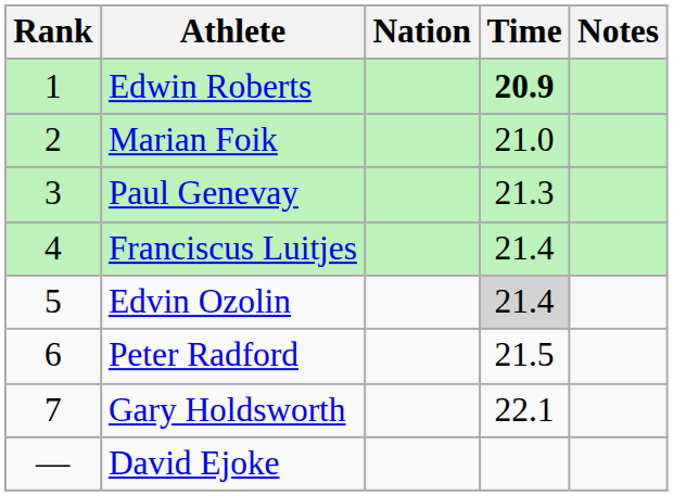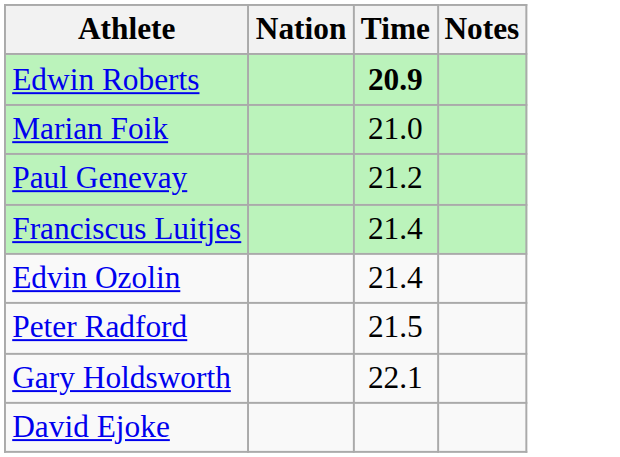 <table class="wikitable sortable" style="text-align:center">
 <tr>
-<th>Rank</th>
 <th>Athlete</th>
 <th>Nation</th>
 <th>Time</th>
 <th>Notes</th>
 </tr>
 <tr bgcolor=bbf3bb>
-<td>1</td>
 <td align=left><a href='#'>Edwin Roberts</a></td>
 <td align=left></td>
 <td><strong>20.9</strong></td>
 <td></td>
 </tr>
 <tr bgcolor=bbf3bb>
-<td>2</td>
 <td align=left><a href='#'>Marian Foik</a></td>
 <td align=left></td>
 <td>21.0</td>
 <td></td>
 </tr>
 <tr bgcolor=bbf3bb>
-<td>3</td>
 <td align=left><a href='#'>Paul Genevay</a></td>
 <td align=left></td>
-<td>21.3</td>
+<td>21.2</td>
 <td></td>
 </tr>
 <tr bgcolor=bbf3bb>
-<td>4</td>
 <td align=left><a href='#'>Franciscus Luitjes</a></td>
 <td align=left></td>
 <td>21.4</td>
 <td></td>
 </tr>
 <tr>
-<td>5</td>
 <td align=left><a href='#'>Edvin Ozolin</a></td>
 <td align=left></td>
-<td style="background: lightgrey;">21.4</td>
+<td>21.4</td>
 <td></td>
 </tr>
 <tr>
-<td>6</td>
 <td align=left><a href='#'>Peter Radford</a></td>
 <td align=left></td>
 <td>21.5</td>
 <td></td>
 </tr>
 <tr>
-<td>7</td>
 <td align=left><a href='#'>Gary Holdsworth</a></td>
 <td align=left></td>
 <td>22.1</td>
 <td></td>
 </tr>
 <tr>
-<td data-sort-value=8>—</td>
 <td align=left><a href='#'>David Ejoke</a></td>
 <td align=left></td>
 <td data-sort-value=99.9></td>
 <td></td>
 </tr>
 </table>
